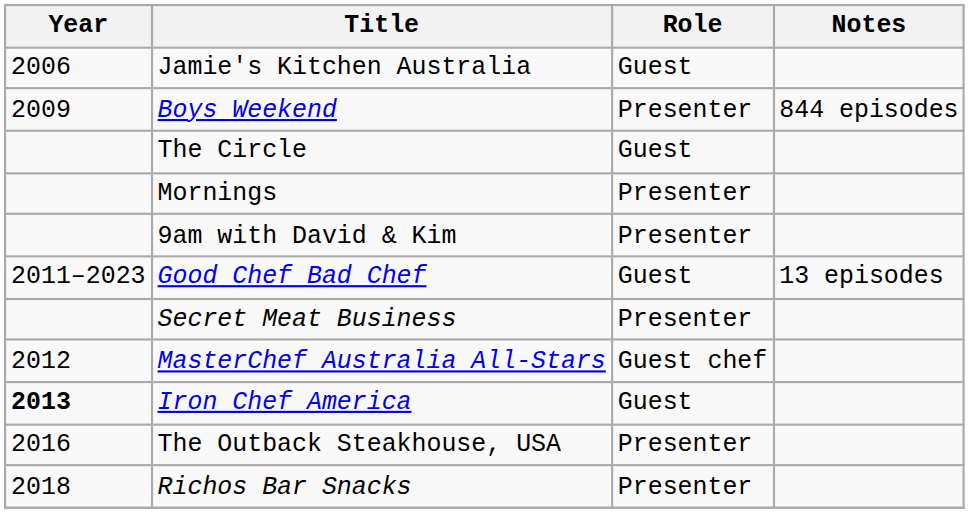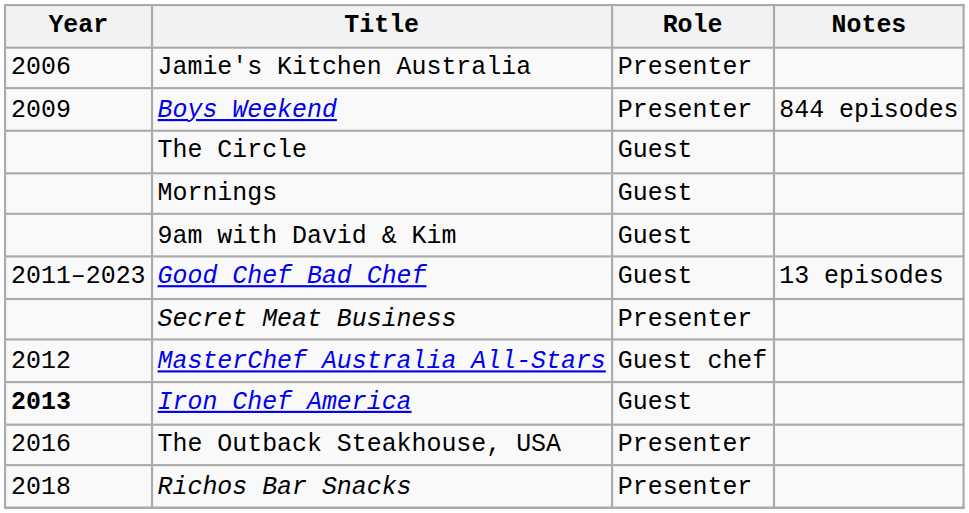 <table class="wikitable" style="font-size:90%;">
 <tr>
 <th>Year</th>
 <th>Title</th>
 <th>Role</th>
 <th>Notes</th>
 </tr>
 <tr>
 <td>2006</td>
 <td>Jamie's Kitchen Australia</td>
-<td>Guest</td>
+<td>Presenter</td>
 <td></td>
 </tr>
 <tr>
 <td>2009</td>
 <td><em><a href='#'>Boys Weekend</a></em></td>
 <td>Presenter</td>
 <td>844 episodes</td>
 </tr>
 <tr>
 <td></td>
 <td>The Circle</td>
 <td>Guest</td>
 <td></td>
 </tr>
 <tr>
 <td></td>
 <td>Mornings</td>
-<td>Presenter</td>
+<td>Guest</td>
 <td></td>
 </tr>
 <tr>
 <td></td>
 <td>9am with David & Kim</td>
-<td>Presenter</td>
+<td>Guest</td>
 <td></td>
 </tr>
 <tr>
 <td>2011–2023</td>
 <td><em><a href='#'>Good Chef Bad Chef</a></em></td>
 <td>Guest</td>
 <td>13 episodes</td>
 </tr>
 <tr>
 <td></td>
 <td><em>Secret Meat Business</em></td>
 <td>Presenter</td>
 <td></td>
 </tr>
 <tr>
 <td>2012</td>
 <td><em><a href='#'>MasterChef Australia All-Stars</a></em></td>
 <td>Guest chef</td>
 <td></td>
 </tr>
 <tr>
 <td><strong>2013</strong></td>
 <td><em><a href='#'>Iron Chef America</a></em></td>
 <td>Guest</td>
 <td></td>
 </tr>
 <tr>
 <td>2016</td>
 <td>The Outback Steakhouse, USA</td>
 <td>Presenter</td>
 <td></td>
 </tr>
 <tr>
 <td>2018</td>
 <td><em>Richos Bar Snacks</em></td>
 <td>Presenter</td>
 <td></td>
 </tr>
 <tr>
 </tr>
 </table>
